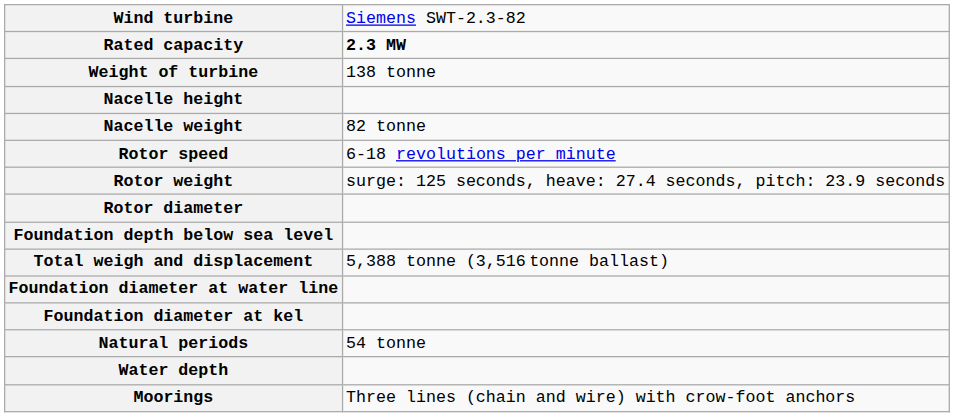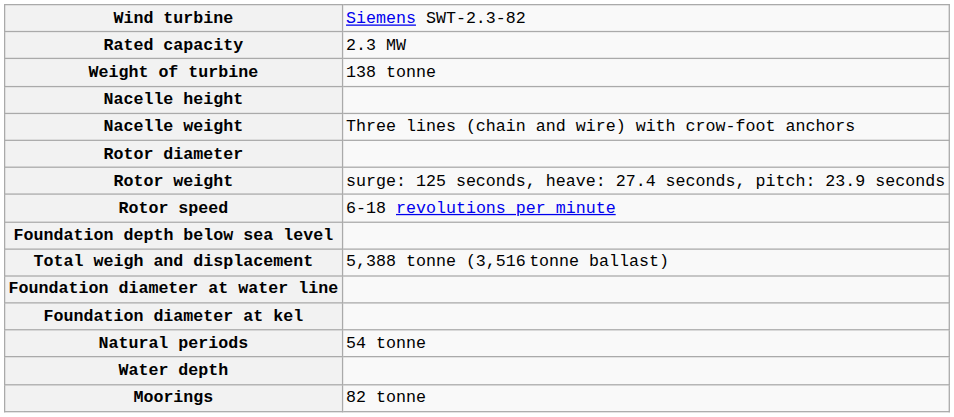 <table class="wikitable">
 <tr>
 <th>Wind turbine</th>
 <td><a href='#'>Siemens</a> SWT-2.3-82</td>
 </tr>
 <tr>
 <th>Rated capacity</th>
-<td><strong>2.3 MW</strong></td>
+<td>2.3 MW</td>
 </tr>
 <tr>
 <th>Weight of turbine</th>
 <td>138 tonne</td>
 </tr>
 <tr>
 <th>Nacelle height</th>
 <td></td>
 </tr>
 <tr>
 <th>Nacelle weight</th>
-<td>82 tonne</td>
+<td>Three lines (chain and wire) with crow-foot anchors</td>
 </tr>
 <tr>
-<th>Rotor speed</th>
-<td>6-18 <a href='#'>revolutions per minute</a></td>
+<th>Rotor diameter</th>
+<td></td>
 </tr>
 <tr>
 <th>Rotor weight</th>
 <td>surge: 125 seconds, heave: 27.4 seconds, pitch: 23.9 seconds</td>
 </tr>
 <tr>
-<th>Rotor diameter</th>
-<td></td>
+<th>Rotor speed</th>
+<td>6-18 <a href='#'>revolutions per minute</a></td>
 </tr>
 <tr>
 <th>Foundation depth below sea level</th>
 <td></td>
 </tr>
 <tr>
 <th>Total weigh and displacement</th>
 <td>5,388 tonne (3,516 tonne ballast)</td>
 </tr>
 <tr>
 <th>Foundation diameter at water line</th>
 <td></td>
 </tr>
 <tr>
 <th>Foundation diameter at kel</th>
 <td></td>
 </tr>
 <tr>
 <th>Natural periods</th>
 <td>54 tonne</td>
 </tr>
 <tr>
 <th>Water depth</th>
 <td></td>
 </tr>
 <tr>
 <th>Moorings</th>
-<td>Three lines (chain and wire) with crow-foot anchors</td>
+<td>82 tonne</td>
 </tr>
 </table>
